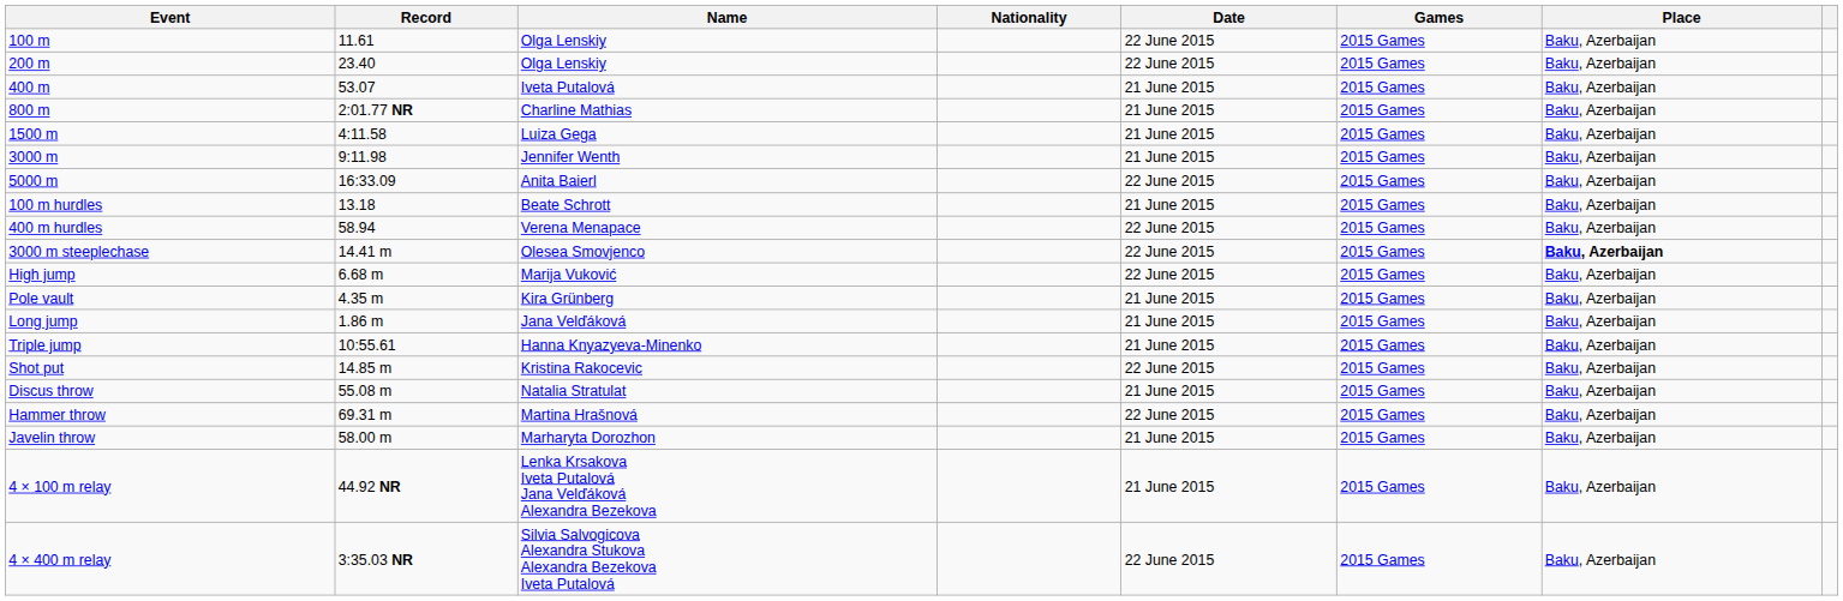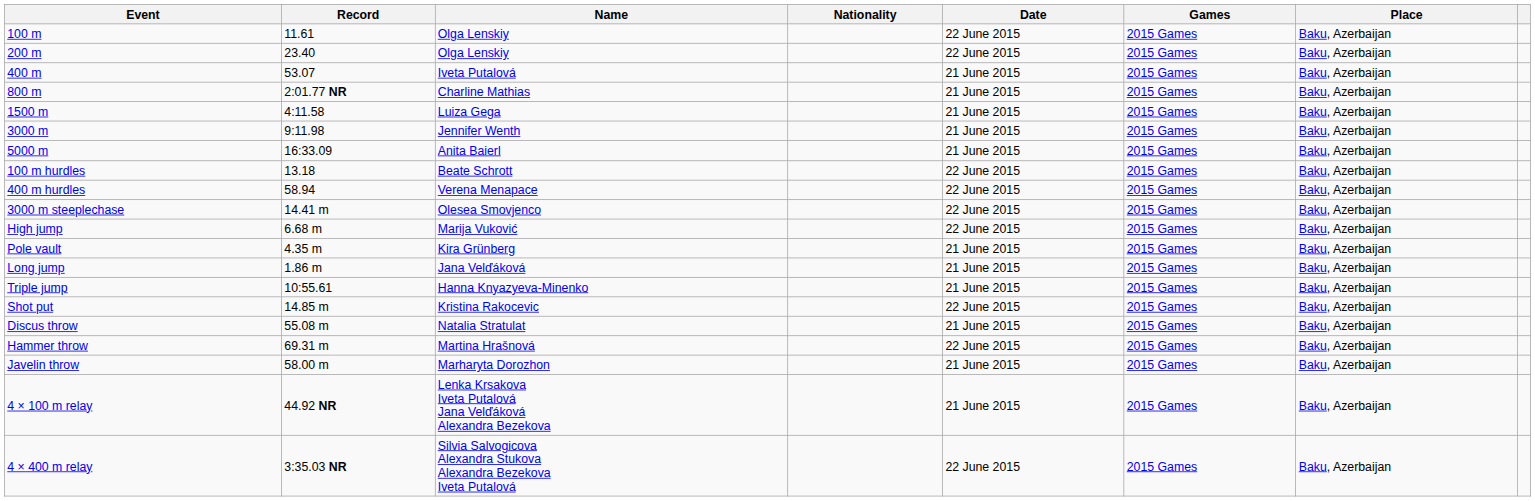 <table class="wikitable" style="font-size:95%; width: 95%;">
 <tr>
 <th>Event</th>
 <th>Record</th>
 <th>Name</th>
 <th>Nationality</th>
 <th>Date</th>
 <th>Games</th>
 <th>Place</th>
 <th></th>
 </tr>
 <tr>
 <td><a href='#'>100 m</a></td>
 <td>11.61 </td>
 <td><a href='#'>Olga Lenskiy</a></td>
 <td></td>
 <td>22 June 2015</td>
 <td><a href='#'>2015 Games</a></td>
 <td> <a href='#'>Baku</a>, Azerbaijan</td>
 <td></td>
 </tr>
 <tr>
 <td><a href='#'>200 m</a></td>
 <td>23.40 </td>
 <td><a href='#'>Olga Lenskiy</a></td>
 <td></td>
 <td>22 June 2015</td>
 <td><a href='#'>2015 Games</a></td>
 <td> <a href='#'>Baku</a>, Azerbaijan</td>
 <td></td>
 </tr>
 <tr>
 <td><a href='#'>400 m</a></td>
 <td>53.07</td>
 <td><a href='#'>Iveta Putalová</a></td>
 <td></td>
 <td>21 June 2015</td>
 <td><a href='#'>2015 Games</a></td>
 <td> <a href='#'>Baku</a>, Azerbaijan</td>
 <td></td>
 </tr>
 <tr>
 <td><a href='#'>800 m</a></td>
 <td>2:01.77 <strong>NR</strong></td>
 <td><a href='#'>Charline Mathias</a></td>
 <td></td>
 <td>21 June 2015</td>
 <td><a href='#'>2015 Games</a></td>
 <td> <a href='#'>Baku</a>, Azerbaijan</td>
 <td></td>
 </tr>
 <tr>
 <td><a href='#'>1500 m</a></td>
 <td>4:11.58</td>
 <td><a href='#'>Luiza Gega</a></td>
 <td></td>
 <td>21 June 2015</td>
 <td><a href='#'>2015 Games</a></td>
 <td> <a href='#'>Baku</a>, Azerbaijan</td>
 <td></td>
 </tr>
 <tr>
 <td><a href='#'>3000 m</a></td>
 <td>9:11.98</td>
 <td><a href='#'>Jennifer Wenth</a></td>
 <td></td>
 <td>21 June 2015</td>
 <td><a href='#'>2015 Games</a></td>
 <td> <a href='#'>Baku</a>, Azerbaijan</td>
 <td></td>
 </tr>
 <tr>
 <td><a href='#'>5000 m</a></td>
 <td>16:33.09</td>
 <td><a href='#'>Anita Baierl</a></td>
 <td></td>
-<td>22 June 2015</td>
+<td>21 June 2015</td>
 <td><a href='#'>2015 Games</a></td>
 <td> <a href='#'>Baku</a>, Azerbaijan</td>
 <td></td>
 </tr>
 <tr>
 <td><a href='#'>100 m hurdles</a></td>
 <td>13.18 </td>
 <td><a href='#'>Beate Schrott</a></td>
 <td></td>
-<td>21 June 2015</td>
+<td>22 June 2015</td>
 <td><a href='#'>2015 Games</a></td>
 <td> <a href='#'>Baku</a>, Azerbaijan</td>
 <td></td>
 </tr>
 <tr>
 <td><a href='#'>400 m hurdles</a></td>
 <td>58.94</td>
 <td><a href='#'>Verena Menapace</a></td>
 <td></td>
 <td>22 June 2015</td>
 <td><a href='#'>2015 Games</a></td>
 <td> <a href='#'>Baku</a>, Azerbaijan</td>
 <td></td>
 </tr>
 <tr>
 <td><a href='#'>3000 m steeplechase</a></td>
 <td>14.41 m </td>
 <td><a href='#'>Olesea Smovjenco</a></td>
 <td></td>
 <td>22 June 2015</td>
 <td><a href='#'>2015 Games</a></td>
-<td><strong> <a href='#'>Baku</a>, Azerbaijan</strong></td>
+<td> <a href='#'>Baku</a>, Azerbaijan</td>
 <td></td>
 </tr>
 <tr>
 <td><a href='#'>High jump</a></td>
 <td>6.68 m </td>
 <td><a href='#'>Marija Vuković</a></td>
 <td></td>
 <td>22 June 2015</td>
 <td><a href='#'>2015 Games</a></td>
 <td> <a href='#'>Baku</a>, Azerbaijan</td>
 <td></td>
 </tr>
 <tr>
 <td><a href='#'>Pole vault</a></td>
 <td>4.35 m</td>
 <td><a href='#'>Kira Grünberg</a></td>
 <td></td>
 <td>21 June 2015</td>
 <td><a href='#'>2015 Games</a></td>
 <td> <a href='#'>Baku</a>, Azerbaijan</td>
 <td></td>
 </tr>
 <tr>
 <td><a href='#'>Long jump</a></td>
 <td>1.86 m</td>
 <td><a href='#'>Jana Velďáková</a></td>
 <td></td>
 <td>21 June 2015</td>
 <td><a href='#'>2015 Games</a></td>
 <td> <a href='#'>Baku</a>, Azerbaijan</td>
 <td></td>
 </tr>
 <tr>
 <td><a href='#'>Triple jump</a></td>
 <td>10:55.61</td>
 <td><a href='#'>Hanna Knyazyeva-Minenko</a></td>
 <td></td>
 <td>21 June 2015</td>
 <td><a href='#'>2015 Games</a></td>
 <td> <a href='#'>Baku</a>, Azerbaijan</td>
 <td></td>
 </tr>
 <tr>
 <td><a href='#'>Shot put</a></td>
 <td>14.85 m</td>
 <td><a href='#'>Kristina Rakocevic</a></td>
 <td></td>
 <td>22 June 2015</td>
 <td><a href='#'>2015 Games</a></td>
 <td> <a href='#'>Baku</a>, Azerbaijan</td>
 <td></td>
 </tr>
 <tr>
 <td><a href='#'>Discus throw</a></td>
 <td>55.08 m</td>
 <td><a href='#'>Natalia Stratulat</a></td>
 <td></td>
 <td>21 June 2015</td>
 <td><a href='#'>2015 Games</a></td>
 <td> <a href='#'>Baku</a>, Azerbaijan</td>
 <td></td>
 </tr>
 <tr>
 <td><a href='#'>Hammer throw</a></td>
 <td>69.31 m</td>
 <td><a href='#'>Martina Hrašnová</a></td>
 <td></td>
 <td>22 June 2015</td>
 <td><a href='#'>2015 Games</a></td>
 <td> <a href='#'>Baku</a>, Azerbaijan</td>
 <td></td>
 </tr>
 <tr>
 <td><a href='#'>Javelin throw</a></td>
 <td>58.00 m</td>
 <td><a href='#'>Marharyta Dorozhon</a></td>
 <td></td>
 <td>21 June 2015</td>
 <td><a href='#'>2015 Games</a></td>
 <td> <a href='#'>Baku</a>, Azerbaijan</td>
 <td></td>
 </tr>
 <tr>
 <td><a href='#'>4 × 100 m relay</a></td>
 <td>44.92 <strong>NR</strong></td>
 <td><a href='#'>Lenka Krsakova</a><br><a href='#'>Iveta Putalová</a><br><a href='#'>Jana Velďáková</a><br><a href='#'>Alexandra Bezekova</a></td>
 <td></td>
 <td>21 June 2015</td>
 <td><a href='#'>2015 Games</a></td>
 <td> <a href='#'>Baku</a>, Azerbaijan</td>
 <td></td>
 </tr>
 <tr>
 <td><a href='#'>4 × 400 m relay</a></td>
 <td>3:35.03 <strong>NR</strong></td>
 <td><a href='#'>Silvia Salvogicova</a><br><a href='#'>Alexandra Stukova</a><br><a href='#'>Alexandra Bezekova</a><br><a href='#'>Iveta Putalová</a></td>
 <td></td>
 <td>22 June 2015</td>
 <td><a href='#'>2015 Games</a></td>
 <td> <a href='#'>Baku</a>, Azerbaijan</td>
 <td></td>
 </tr>
 </table>
